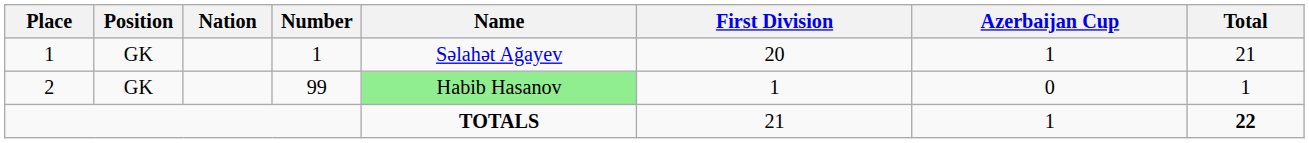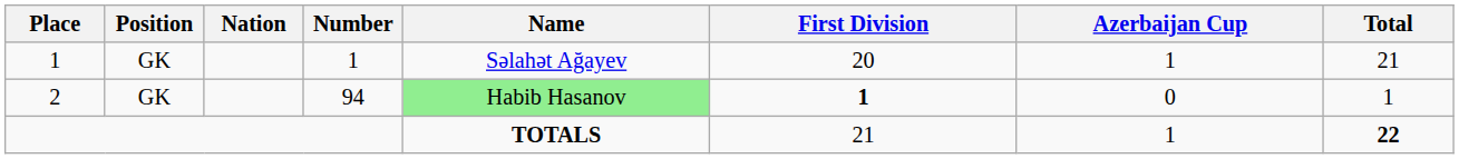 <table class="wikitable" style="font-size: 95%; text-align: center;">
 <tr>
 <th width=60>Place</th>
 <th width=60>Position</th>
 <th width=60>Nation</th>
 <th width=60>Number</th>
 <th width=200>Name</th>
 <th width=200><a href='#'>First Division</a></th>
 <th width=200><a href='#'>Azerbaijan Cup</a></th>
 <th width=80><strong>Total</strong></th>
 </tr>
 <tr>
 <td>1</td>
 <td>GK</td>
 <td></td>
 <td>1</td>
 <td><a href='#'>Səlahət Ağayev</a></td>
 <td>20</td>
 <td>1</td>
 <td>21</td>
 </tr>
 <tr>
 <td>2</td>
 <td>GK</td>
 <td></td>
-<td>99</td>
+<td>94</td>
 <td style="background: lightgreen;">Habib Hasanov</td>
-<td>1</td>
+<td><strong>1</strong></td>
 <td>0</td>
 <td>1</td>
 </tr>
 <tr>
 <td colspan="4"></td>
 <td><strong>TOTALS</strong></td>
 <td>21</td>
 <td>1</td>
 <td><strong>22</strong></td>
 </tr>
 </table>
